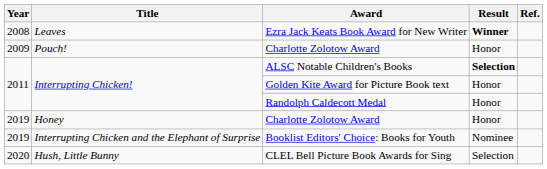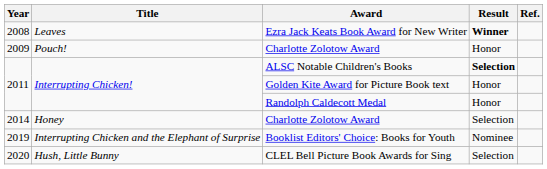 <table class="wikitable sortable mw-collapsible">
 <tr>
 <th>Year</th>
 <th>Title</th>
 <th>Award</th>
 <th>Result</th>
 <th>Ref.</th>
 </tr>
 <tr>
 <td>2008</td>
 <td><em>Leaves</em></td>
 <td><a href='#'>Ezra Jack Keats Book Award</a> for New Writer</td>
 <td><strong>Winner</strong></td>
 <td></td>
 </tr>
 <tr>
 <td>2009</td>
 <td><em>Pouch!</em></td>
 <td><a href='#'>Charlotte Zolotow Award</a></td>
 <td>Honor</td>
 <td></td>
 </tr>
 <tr>
 <td rowspan="3">2011</td>
 <td rowspan="3"><em><a href='#'>Interrupting Chicken!</a></em></td>
 <td><a href='#'>ALSC</a> Notable Children's Books</td>
 <td><strong>Selection</strong></td>
 <td></td>
 </tr>
 <tr>
 <td><a href='#'>Golden Kite Award</a> for Picture Book text</td>
 <td>Honor</td>
 <td></td>
 </tr>
 <tr>
 <td><a href='#'>Randolph Caldecott Medal</a></td>
 <td>Honor</td>
 <td></td>
 </tr>
 <tr>
-<td>2019</td>
+<td>2014</td>
 <td><em>Honey</em></td>
 <td><a href='#'>Charlotte Zolotow Award</a></td>
-<td>Honor</td>
+<td>Selection</td>
 <td></td>
 </tr>
 <tr>
 <td>2019</td>
 <td><em>Interrupting Chicken and the Elephant of Surprise</em></td>
 <td><a href='#'>Booklist Editors' Choice</a>: Books for Youth</td>
 <td>Nominee</td>
 <td></td>
 </tr>
 <tr>
 <td>2020</td>
 <td><em>Hush, Little Bunny</em></td>
 <td>CLEL Bell Picture Book Awards for Sing</td>
 <td>Selection</td>
 <td></td>
 </tr>
 </table>
